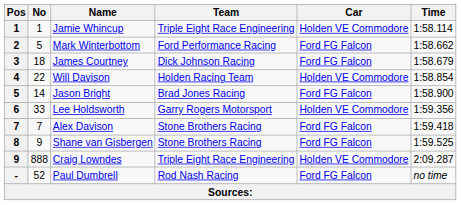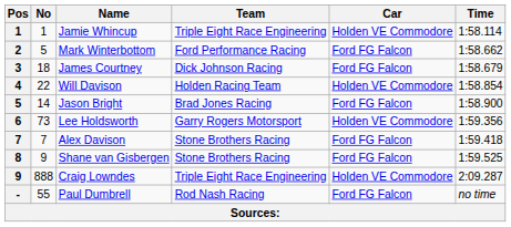 <table class="wikitable" style="font-size: 85%;">
 <tr>
 <th>Pos</th>
 <th>No</th>
 <th>Name</th>
 <th>Team</th>
 <th>Car</th>
 <th>Time</th>
 </tr>
 <tr>
 <th>1</th>
 <td align="center">1</td>
 <td> <a href='#'>Jamie Whincup</a></td>
 <td><a href='#'>Triple Eight Race Engineering</a></td>
 <td><a href='#'>Holden VE Commodore</a></td>
 <td>1:58.114</td>
 </tr>
 <tr>
 <th>2</th>
 <td align="center">5</td>
 <td> <a href='#'>Mark Winterbottom</a></td>
 <td><a href='#'>Ford Performance Racing</a></td>
 <td><a href='#'>Ford FG Falcon</a></td>
 <td>1:58.662</td>
 </tr>
 <tr>
 <th>3</th>
 <td align="center">18</td>
 <td> <a href='#'>James Courtney</a></td>
 <td><a href='#'>Dick Johnson Racing</a></td>
 <td><a href='#'>Ford FG Falcon</a></td>
 <td>1:58.679</td>
 </tr>
 <tr>
 <th>4</th>
 <td align="center">22</td>
 <td> <a href='#'>Will Davison</a></td>
 <td><a href='#'>Holden Racing Team</a></td>
 <td><a href='#'>Holden VE Commodore</a></td>
 <td>1:58.854</td>
 </tr>
 <tr>
 <th>5</th>
 <td align="center">14</td>
 <td> <a href='#'>Jason Bright</a></td>
 <td><a href='#'>Brad Jones Racing</a></td>
 <td><a href='#'>Ford FG Falcon</a></td>
 <td>1:58.900</td>
 </tr>
 <tr>
 <th>6</th>
-<td align="center">33</td>
+<td align="center">73</td>
 <td> <a href='#'>Lee Holdsworth</a></td>
 <td><a href='#'>Garry Rogers Motorsport</a></td>
 <td><a href='#'>Holden VE Commodore</a></td>
 <td>1:59.356</td>
 </tr>
 <tr>
 <th>7</th>
 <td align="center">7</td>
 <td> <a href='#'>Alex Davison</a></td>
 <td><a href='#'>Stone Brothers Racing</a></td>
 <td><a href='#'>Ford FG Falcon</a></td>
 <td>1:59.418</td>
 </tr>
 <tr>
 <th>8</th>
 <td align="center">9</td>
 <td> <a href='#'>Shane van Gisbergen</a></td>
 <td><a href='#'>Stone Brothers Racing</a></td>
 <td><a href='#'>Ford FG Falcon</a></td>
 <td>1:59.525</td>
 </tr>
 <tr>
 <th>9</th>
 <td align="center">888</td>
 <td> <a href='#'>Craig Lowndes</a></td>
 <td><a href='#'>Triple Eight Race Engineering</a></td>
 <td><a href='#'>Holden VE Commodore</a></td>
 <td>2:09.287</td>
 </tr>
 <tr>
 <th>-</th>
-<td align="center">52</td>
+<td align="center">55</td>
 <td> <a href='#'>Paul Dumbrell</a></td>
 <td><a href='#'>Rod Nash Racing</a></td>
 <td><a href='#'>Ford FG Falcon</a></td>
 <td><em>no time</em></td>
 </tr>
 <tr>
 <th colspan="6">Sources:</th>
 </tr>
 </table>
